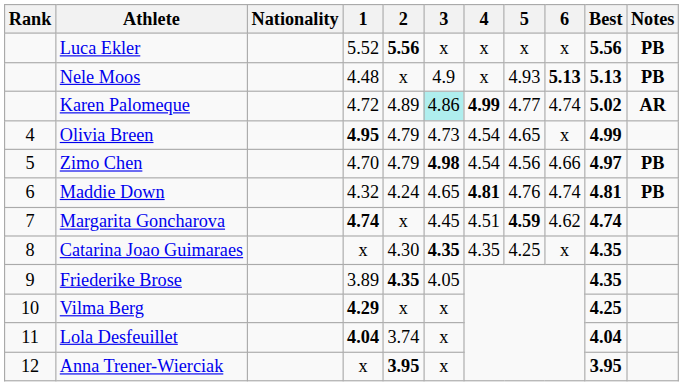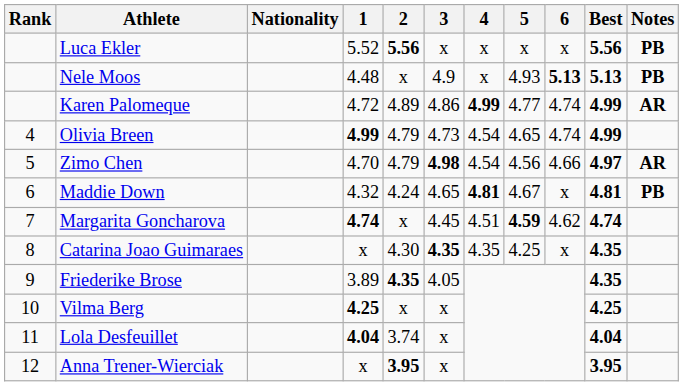 <table class="wikitable sortable" style="text-align:center">
 <tr>
 <th>Rank</th>
 <th>Athlete</th>
 <th>Nationality</th>
 <th>1</th>
 <th>2</th>
 <th>3</th>
 <th>4</th>
 <th>5</th>
 <th>6</th>
 <th>Best</th>
 <th>Notes</th>
 </tr>
 <tr>
 <td></td>
 <td align=left><a href='#'>Luca Ekler</a></td>
 <td align=left></td>
 <td>5.52</td>
 <td><strong>5.56</strong></td>
 <td>x</td>
 <td>x</td>
 <td>x</td>
 <td>x</td>
 <td><strong>5.56</strong></td>
 <td><strong>PB</strong></td>
 </tr>
 <tr>
 <td></td>
 <td align=left><a href='#'>Nele Moos</a></td>
 <td align=left></td>
 <td>4.48</td>
 <td>x</td>
 <td>4.9</td>
 <td>x</td>
 <td>4.93</td>
 <td><strong>5.13</strong></td>
 <td><strong>5.13</strong></td>
 <td><strong>PB</strong></td>
 </tr>
 <tr>
 <td></td>
 <td align=left><a href='#'>Karen Palomeque</a></td>
 <td align="left"></td>
 <td>4.72</td>
 <td>4.89</td>
-<td style="background: paleturquoise;">4.86</td>
+<td>4.86</td>
 <td><strong>4.99</strong></td>
 <td>4.77</td>
 <td>4.74</td>
-<td><strong>5.02</strong></td>
+<td><strong>4.99</strong></td>
 <td><strong>AR</strong></td>
 </tr>
 <tr>
 <td>4</td>
 <td align=left><a href='#'>Olivia Breen</a></td>
 <td align=left></td>
-<td><strong>4.95</strong></td>
+<td><strong>4.99</strong></td>
 <td>4.79</td>
 <td>4.73</td>
 <td>4.54</td>
 <td>4.65</td>
-<td>x</td>
+<td>4.74</td>
 <td><strong>4.99</strong></td>
 <td></td>
 </tr>
 <tr>
 <td>5</td>
 <td align=left><a href='#'>Zimo Chen</a></td>
 <td align="left"></td>
 <td>4.70</td>
 <td>4.79</td>
 <td><strong>4.98</strong></td>
 <td>4.54</td>
 <td>4.56</td>
 <td>4.66</td>
 <td><strong>4.97</strong></td>
-<td><strong>PB</strong></td>
+<td><strong>AR</strong></td>
 </tr>
 <tr>
 <td>6</td>
 <td align=left><a href='#'>Maddie Down</a></td>
 <td align=left></td>
 <td>4.32</td>
 <td>4.24</td>
 <td>4.65</td>
 <td><strong>4.81</strong></td>
-<td>4.76</td>
-<td>4.74</td>
+<td>4.67</td>
+<td>x</td>
 <td><strong>4.81</strong></td>
 <td><strong>PB</strong></td>
 </tr>
 <tr>
 <td>7</td>
 <td align=left><a href='#'>Margarita Goncharova</a></td>
 <td align=left></td>
 <td><strong>4.74</strong></td>
 <td>x</td>
 <td>4.45</td>
 <td>4.51</td>
 <td><strong>4.59</strong></td>
 <td>4.62</td>
 <td><strong>4.74</strong></td>
 <td></td>
 </tr>
 <tr>
 <td>8</td>
 <td align=left><a href='#'>Catarina Joao Guimaraes</a></td>
 <td align=left></td>
 <td>x</td>
 <td>4.30</td>
 <td><strong>4.35</strong></td>
 <td>4.35</td>
 <td>4.25</td>
 <td>x</td>
 <td><strong>4.35</strong></td>
 <td></td>
 </tr>
 <tr>
 <td>9</td>
 <td align=left><a href='#'>Friederike Brose</a></td>
 <td align=left></td>
 <td>3.89</td>
 <td><strong>4.35</strong></td>
 <td>4.05</td>
 <td colspan="3" rowspan="4"></td>
 <td><strong>4.35</strong></td>
 <td></td>
 </tr>
 <tr>
 <td>10</td>
 <td align=left><a href='#'>Vilma Berg</a></td>
 <td align=left></td>
-<td><strong>4.29</strong></td>
+<td><strong>4.25</strong></td>
 <td>x</td>
 <td>x</td>
 <td><strong>4.25</strong></td>
 <td></td>
 </tr>
 <tr>
 <td>11</td>
 <td align=left><a href='#'>Lola Desfeuillet</a></td>
 <td align=left></td>
 <td><strong>4.04</strong></td>
 <td>3.74</td>
 <td>x</td>
 <td><strong>4.04</strong></td>
 <td></td>
 </tr>
 <tr>
 <td>12</td>
 <td align=left><a href='#'>Anna Trener-Wierciak</a></td>
 <td align=left></td>
 <td>x</td>
 <td><strong>3.95</strong></td>
 <td>x</td>
 <td><strong>3.95</strong></td>
 <td></td>
 </tr>
 </table>
